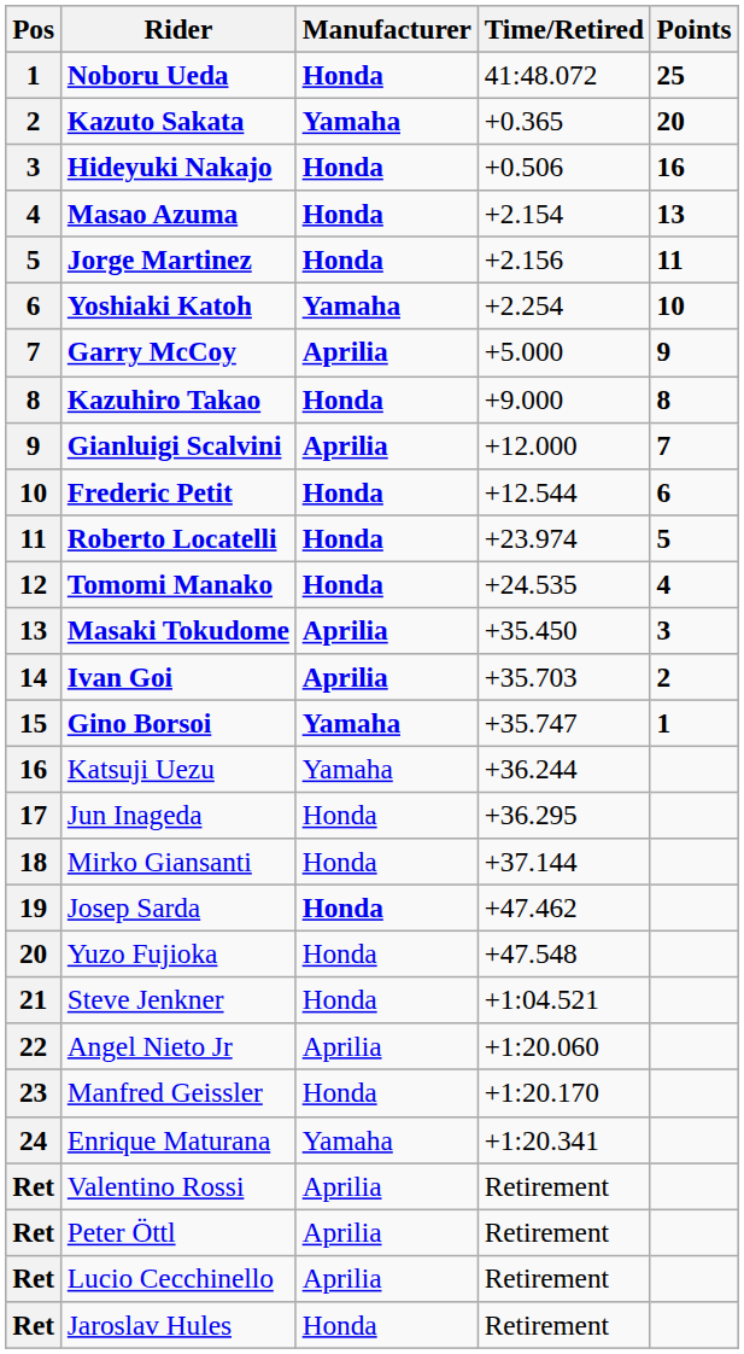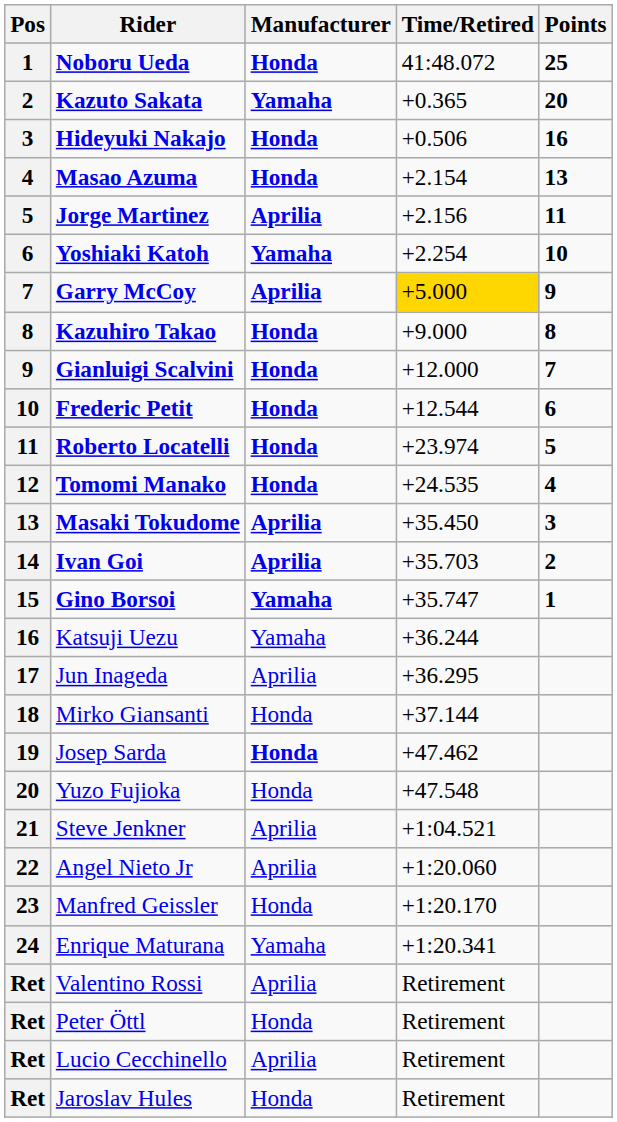 <table class="wikitable" style="font-size: 95%;">
 <tr>
 <th>Pos</th>
 <th>Rider</th>
 <th>Manufacturer</th>
 <th>Time/Retired</th>
 <th>Points</th>
 </tr>
 <tr>
 <th>1</th>
 <td> <strong><a href='#'>Noboru Ueda</a></strong></td>
 <td><strong><a href='#'>Honda</a></strong></td>
 <td>41:48.072</td>
 <td><strong>25</strong></td>
 </tr>
 <tr>
 <th>2</th>
 <td> <strong><a href='#'>Kazuto Sakata</a></strong></td>
 <td><strong><a href='#'>Yamaha</a></strong></td>
 <td>+0.365</td>
 <td><strong>20</strong></td>
 </tr>
 <tr>
 <th>3</th>
 <td> <strong><a href='#'>Hideyuki Nakajo</a></strong></td>
 <td><strong><a href='#'>Honda</a></strong></td>
 <td>+0.506</td>
 <td><strong>16</strong></td>
 </tr>
 <tr>
 <th>4</th>
 <td> <strong><a href='#'>Masao Azuma</a></strong></td>
 <td><strong><a href='#'>Honda</a></strong></td>
 <td>+2.154</td>
 <td><strong>13</strong></td>
 </tr>
 <tr>
 <th>5</th>
 <td> <strong><a href='#'>Jorge Martinez</a></strong></td>
-<td><strong><a href='#'>Honda</a></strong></td>
+<td><strong><a href='#'>Aprilia</a></strong></td>
 <td>+2.156</td>
 <td><strong>11</strong></td>
 </tr>
 <tr>
 <th>6</th>
 <td> <strong><a href='#'>Yoshiaki Katoh</a></strong></td>
 <td><strong><a href='#'>Yamaha</a></strong></td>
 <td>+2.254</td>
 <td><strong>10</strong></td>
 </tr>
 <tr>
 <th>7</th>
 <td> <strong><a href='#'>Garry McCoy</a></strong></td>
 <td><strong><a href='#'>Aprilia</a></strong></td>
-<td>+5.000</td>
+<td style="background: gold;">+5.000</td>
 <td><strong>9</strong></td>
 </tr>
 <tr>
 <th>8</th>
 <td> <strong><a href='#'>Kazuhiro Takao</a></strong></td>
 <td><strong><a href='#'>Honda</a></strong></td>
 <td>+9.000</td>
 <td><strong>8</strong></td>
 </tr>
 <tr>
 <th>9</th>
 <td> <strong><a href='#'>Gianluigi Scalvini</a></strong></td>
-<td><strong><a href='#'>Aprilia</a></strong></td>
+<td><strong><a href='#'>Honda</a></strong></td>
 <td>+12.000</td>
 <td><strong>7</strong></td>
 </tr>
 <tr>
 <th>10</th>
 <td> <strong><a href='#'>Frederic Petit</a></strong></td>
 <td><strong><a href='#'>Honda</a></strong></td>
 <td>+12.544</td>
 <td><strong>6</strong></td>
 </tr>
 <tr>
 <th>11</th>
 <td> <strong><a href='#'>Roberto Locatelli</a></strong></td>
 <td><strong><a href='#'>Honda</a></strong></td>
 <td>+23.974</td>
 <td><strong>5</strong></td>
 </tr>
 <tr>
 <th>12</th>
 <td> <strong><a href='#'>Tomomi Manako</a></strong></td>
 <td><strong><a href='#'>Honda</a></strong></td>
 <td>+24.535</td>
 <td><strong>4</strong></td>
 </tr>
 <tr>
 <th>13</th>
 <td> <strong><a href='#'>Masaki Tokudome</a></strong></td>
 <td><strong><a href='#'>Aprilia</a></strong></td>
 <td>+35.450</td>
 <td><strong>3</strong></td>
 </tr>
 <tr>
 <th>14</th>
 <td> <strong><a href='#'>Ivan Goi</a></strong></td>
 <td><strong><a href='#'>Aprilia</a></strong></td>
 <td>+35.703</td>
 <td><strong>2</strong></td>
 </tr>
 <tr>
 <th>15</th>
 <td> <strong><a href='#'>Gino Borsoi</a></strong></td>
 <td><strong><a href='#'>Yamaha</a></strong></td>
 <td>+35.747</td>
 <td><strong>1</strong></td>
 </tr>
 <tr>
 <th>16</th>
 <td> <a href='#'>Katsuji Uezu</a></td>
 <td><a href='#'>Yamaha</a></td>
 <td>+36.244</td>
 <td></td>
 </tr>
 <tr>
 <th>17</th>
 <td> <a href='#'>Jun Inageda</a></td>
-<td><a href='#'>Honda</a></td>
+<td><a href='#'>Aprilia</a></td>
 <td>+36.295</td>
 <td></td>
 </tr>
 <tr>
 <th>18</th>
 <td> <a href='#'>Mirko Giansanti</a></td>
 <td><a href='#'>Honda</a></td>
 <td>+37.144</td>
 <td></td>
 </tr>
 <tr>
 <th>19</th>
 <td> <a href='#'>Josep Sarda</a></td>
 <td><strong><a href='#'>Honda</a></strong></td>
 <td>+47.462</td>
 <td></td>
 </tr>
 <tr>
 <th>20</th>
 <td> <a href='#'>Yuzo Fujioka</a></td>
 <td><a href='#'>Honda</a></td>
 <td>+47.548</td>
 <td></td>
 </tr>
 <tr>
 <th>21</th>
 <td> <a href='#'>Steve Jenkner</a></td>
-<td><a href='#'>Honda</a></td>
+<td><a href='#'>Aprilia</a></td>
 <td>+1:04.521</td>
 <td></td>
 </tr>
 <tr>
 <th>22</th>
 <td> <a href='#'>Angel Nieto Jr</a></td>
 <td><a href='#'>Aprilia</a></td>
 <td>+1:20.060</td>
 <td></td>
 </tr>
 <tr>
 <th>23</th>
 <td> <a href='#'>Manfred Geissler</a></td>
 <td><a href='#'>Honda</a></td>
 <td>+1:20.170</td>
 <td></td>
 </tr>
 <tr>
 <th>24</th>
 <td> <a href='#'>Enrique Maturana</a></td>
 <td><a href='#'>Yamaha</a></td>
 <td>+1:20.341</td>
 <td></td>
 </tr>
 <tr>
 <th>Ret</th>
 <td> <a href='#'>Valentino Rossi</a></td>
 <td><a href='#'>Aprilia</a></td>
 <td>Retirement</td>
 <td></td>
 </tr>
 <tr>
 <th>Ret</th>
 <td> <a href='#'>Peter Öttl</a></td>
-<td><a href='#'>Aprilia</a></td>
+<td><a href='#'>Honda</a></td>
 <td>Retirement</td>
 <td></td>
 </tr>
 <tr>
 <th>Ret</th>
 <td> <a href='#'>Lucio Cecchinello</a></td>
 <td><a href='#'>Aprilia</a></td>
 <td>Retirement</td>
 <td></td>
 </tr>
 <tr>
 <th>Ret</th>
 <td> <a href='#'>Jaroslav Hules</a></td>
 <td><a href='#'>Honda</a></td>
 <td>Retirement</td>
 <td></td>
 </tr>
 </table>
